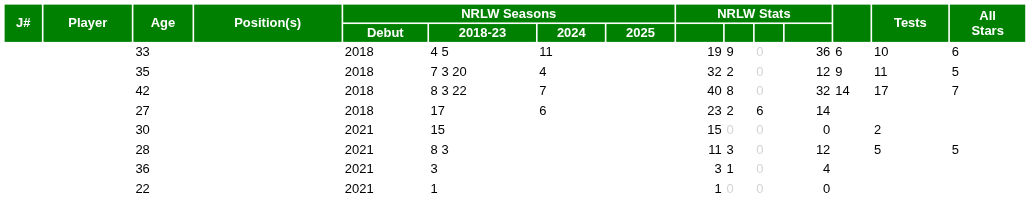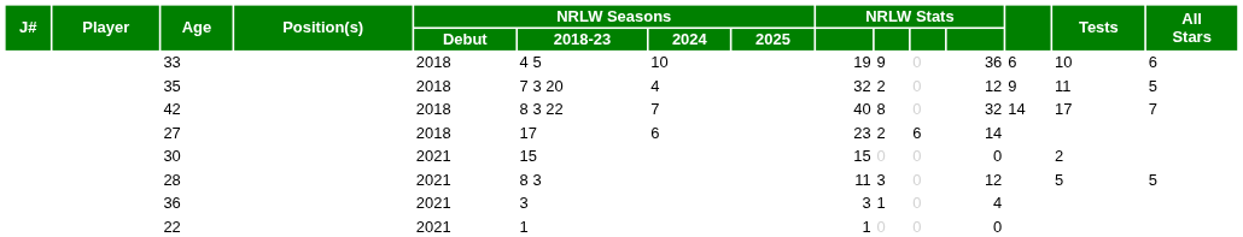 <table class="sortable" border="0" cellspacing="2" cellpadding="2" style="width:100%;" style="text-align:center;">
 <tr style="background:green; color:white">
 <th rowspan=2>J#</th>
 <th rowspan=2>Player</th>
 <th rowspan=2>Age</th>
 <th rowspan=2>Position(s)</th>
 <th colspan=4>NRLW Seasons</th>
 <th colspan=4>NRLW Stats</th>
 <th rowspan=2 class="unsortable"></th>
 <th rowspan=2 class="unsortable">Tests</th>
 <th rowspan=2 class="unsortable">All <br> Stars</th>
 </tr>
 <tr style="background:green; color:white">
 <th class="unsortable">Debut</th>
 <th class="unsortable">2018-23</th>
 <th class="unsortable">2024</th>
 <th class="unsortable">2025</th>
 <th></th>
 <th></th>
 <th class="unsortable"></th>
 <th></th>
 </tr>
 <tr>
 <td align=right></td>
 <td align=left></td>
 <td>33</td>
 <td></td>
 <td>2018</td>
 <td align=left> 4  5</td>
-<td align=left> 11</td>
+<td align=left> 10</td>
 <td></td>
 <td align=right>19</td>
 <td>9</td>
 <td style="color:lightgray">0</td>
 <td align=right>36</td>
 <td align=left> 6</td>
 <td align=left> 10</td>
 <td align=left> 6</td>
 </tr>
 <tr>
 <td align=right></td>
 <td align=left></td>
 <td>35</td>
 <td></td>
 <td>2018</td>
 <td align=left> 7  3  20</td>
 <td align=left> 4</td>
 <td></td>
 <td align=right>32</td>
 <td>2</td>
 <td style="color:lightgray">0</td>
 <td align=right>12</td>
 <td align=left> 9</td>
 <td align=left> 11</td>
 <td align=left> 5</td>
 </tr>
 <tr>
 <td align=right></td>
 <td align=left></td>
 <td>42</td>
 <td></td>
 <td>2018</td>
 <td align=left> 8  3  22</td>
 <td align=left> 7</td>
 <td></td>
 <td align=right>40</td>
 <td>8</td>
 <td style="color:lightgray">0</td>
 <td align=right>32</td>
 <td align=left> 14</td>
 <td align=left> 17</td>
 <td align=left> 7</td>
 </tr>
 <tr>
 <td align=right></td>
 <td align=left></td>
 <td>27</td>
 <td></td>
 <td>2018</td>
 <td align=left> 17</td>
 <td align=left> 6</td>
 <td></td>
 <td align=right>23</td>
 <td>2</td>
 <td>6</td>
 <td align=right>14</td>
 <td></td>
 <td></td>
 <td></td>
 </tr>
 <tr>
 <td align=right></td>
 <td align=left></td>
 <td>30</td>
 <td></td>
 <td>2021</td>
 <td align=left> 15</td>
 <td></td>
 <td></td>
 <td align=right>15</td>
 <td style="color:lightgray">0</td>
 <td style="color:lightgray">0</td>
 <td align=right>0</td>
 <td></td>
 <td align=left> 2</td>
 <td></td>
 </tr>
 <tr>
 <td align=right></td>
 <td align=left></td>
 <td>28</td>
 <td></td>
 <td>2021</td>
 <td align=left> 8  3</td>
 <td></td>
 <td></td>
 <td align=right>11</td>
 <td>3</td>
 <td style="color:lightgray">0</td>
 <td align=right>12</td>
 <td></td>
 <td align=left> 5</td>
 <td align=left> 5</td>
 </tr>
 <tr>
 <td align=right></td>
 <td align=left></td>
 <td>36</td>
 <td></td>
 <td>2021</td>
 <td align=left> 3</td>
 <td></td>
 <td></td>
 <td align=right>3</td>
 <td>1</td>
 <td style="color:lightgray">0</td>
 <td align=right>4</td>
 <td></td>
 <td></td>
 <td></td>
 </tr>
 <tr>
 <td align=right></td>
 <td align=left></td>
 <td>22</td>
 <td></td>
 <td>2021</td>
 <td align=left> 1</td>
 <td></td>
 <td></td>
 <td align=right>1</td>
 <td style="color:lightgray">0</td>
 <td style="color:lightgray">0</td>
 <td align=right>0</td>
 <td></td>
 <td></td>
 <td></td>
 </tr>
 </table>
